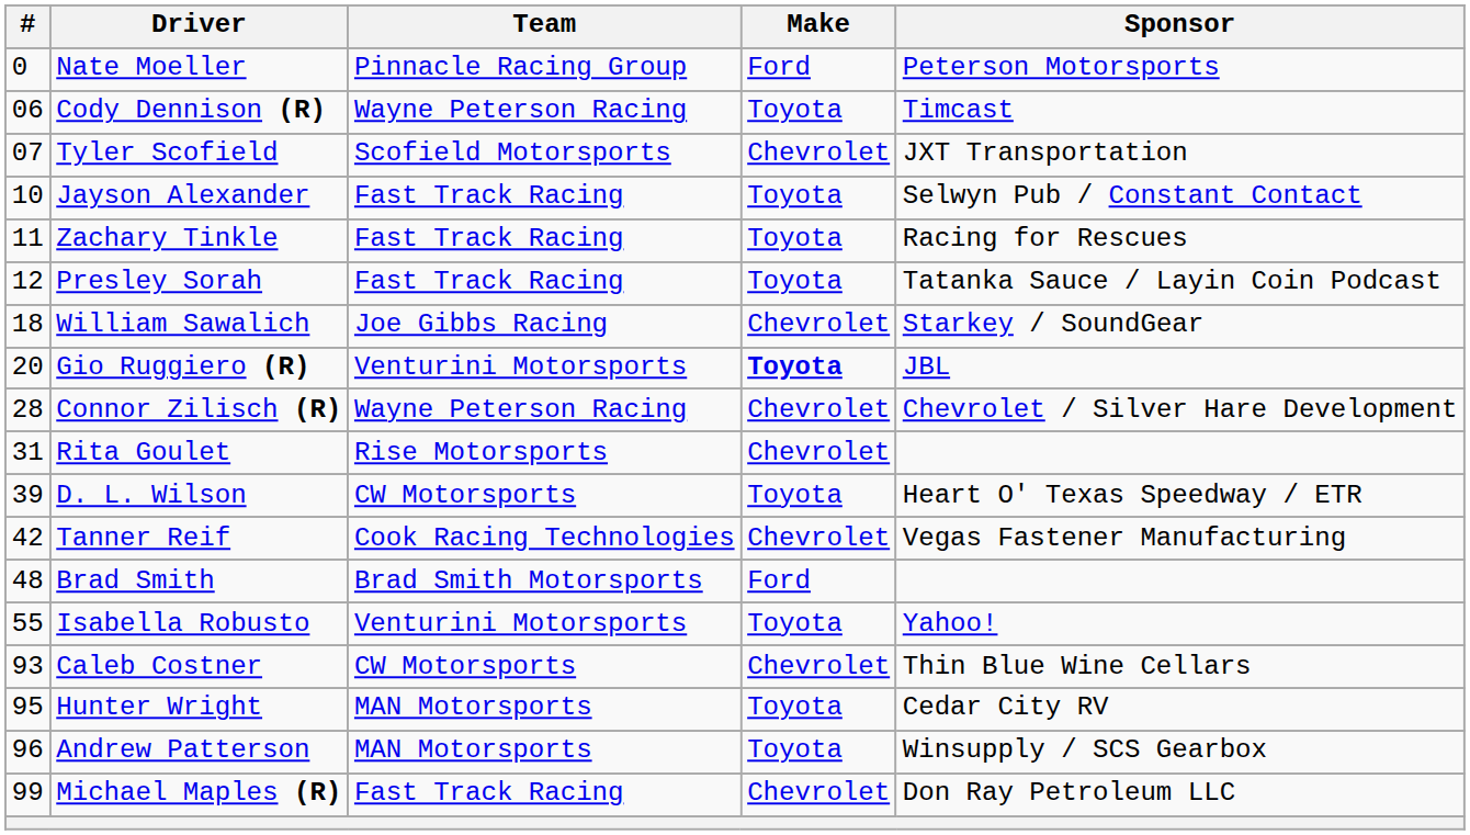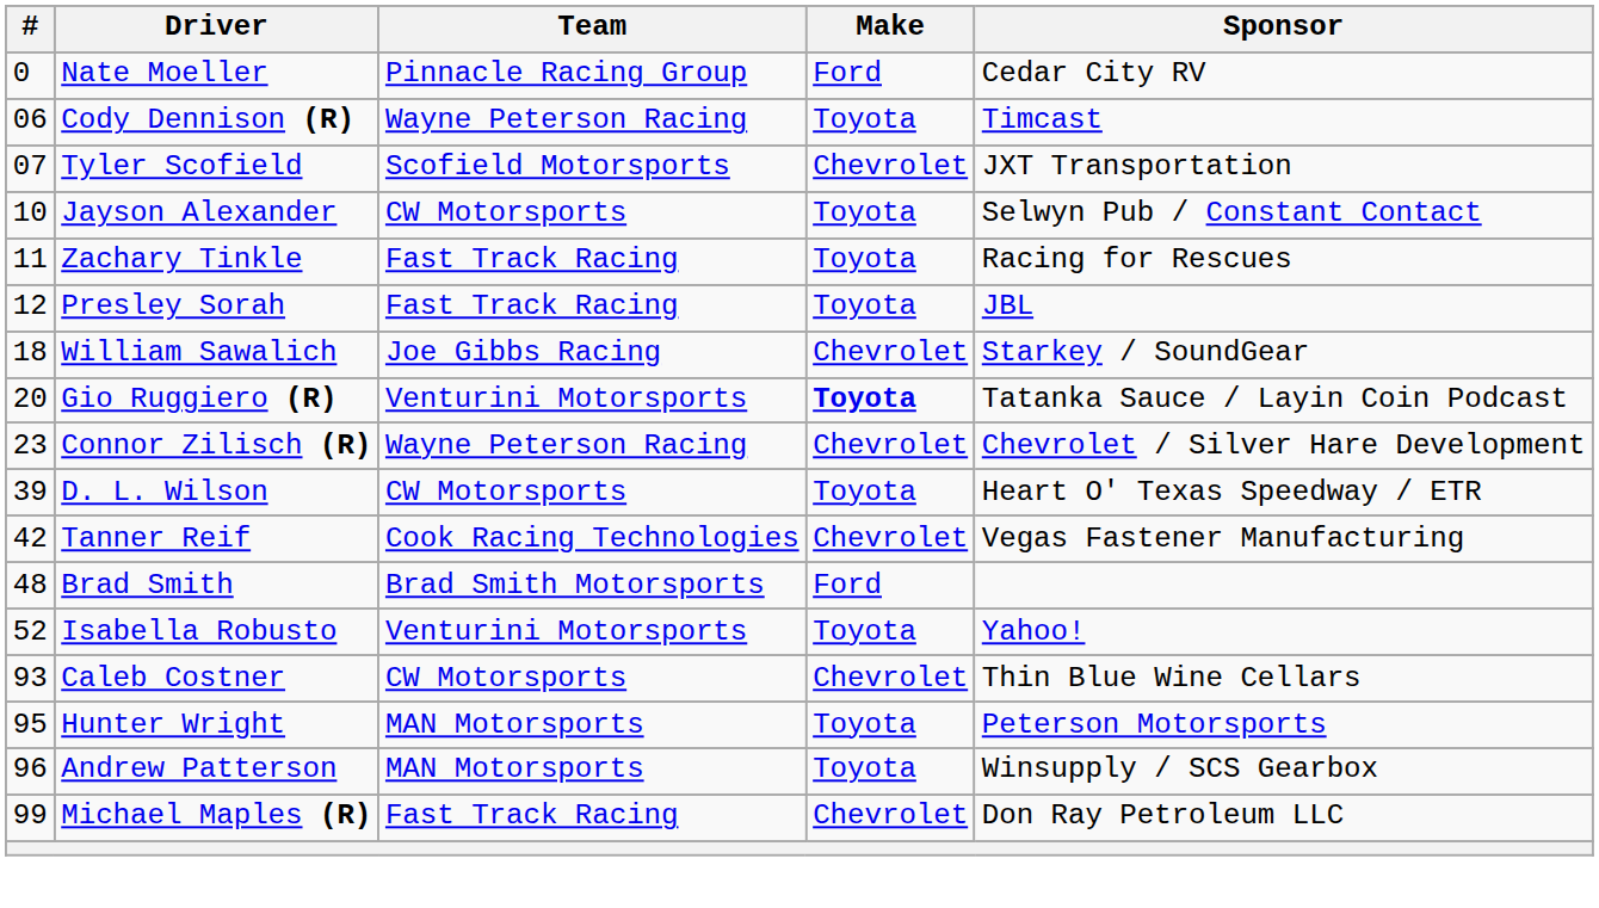 <table class="wikitable" style="font-size: 95%;">
 <tr>
 <th>#</th>
 <th>Driver</th>
 <th>Team</th>
 <th>Make</th>
 <th>Sponsor</th>
 </tr>
 <tr>
 <td>0</td>
 <td><a href='#'>Nate Moeller</a></td>
 <td><a href='#'>Pinnacle Racing Group</a></td>
 <td><a href='#'>Ford</a></td>
-<td><a href='#'>Peterson Motorsports</a></td>
+<td>Cedar City RV</td>
 </tr>
 <tr>
 <td>06</td>
 <td><a href='#'>Cody Dennison</a> <strong>(R)</strong></td>
 <td><a href='#'>Wayne Peterson Racing</a></td>
 <td><a href='#'>Toyota</a></td>
 <td><a href='#'>Timcast</a></td>
 </tr>
 <tr>
 <td>07</td>
 <td><a href='#'>Tyler Scofield</a></td>
 <td><a href='#'>Scofield Motorsports</a></td>
 <td><a href='#'>Chevrolet</a></td>
 <td>JXT Transportation</td>
 </tr>
 <tr>
 <td>10</td>
 <td><a href='#'>Jayson Alexander</a></td>
-<td><a href='#'>Fast Track Racing</a></td>
+<td><a href='#'>CW Motorsports</a></td>
 <td><a href='#'>Toyota</a></td>
 <td>Selwyn Pub / <a href='#'>Constant Contact</a></td>
 </tr>
 <tr>
 <td>11</td>
 <td><a href='#'>Zachary Tinkle</a></td>
 <td><a href='#'>Fast Track Racing</a></td>
 <td><a href='#'>Toyota</a></td>
 <td>Racing for Rescues</td>
 </tr>
 <tr>
 <td>12</td>
 <td><a href='#'>Presley Sorah</a></td>
 <td><a href='#'>Fast Track Racing</a></td>
 <td><a href='#'>Toyota</a></td>
-<td>Tatanka Sauce / Layin Coin Podcast</td>
+<td><a href='#'>JBL</a></td>
 </tr>
 <tr>
 <td>18</td>
 <td><a href='#'>William Sawalich</a></td>
 <td><a href='#'>Joe Gibbs Racing</a></td>
 <td><a href='#'>Chevrolet</a></td>
 <td><a href='#'>Starkey</a> / SoundGear</td>
 </tr>
 <tr>
 <td>20</td>
 <td><a href='#'>Gio Ruggiero</a> <strong>(R)</strong></td>
 <td><a href='#'>Venturini Motorsports</a></td>
 <td><strong><a href='#'>Toyota</a></strong></td>
-<td><a href='#'>JBL</a></td>
+<td>Tatanka Sauce / Layin Coin Podcast</td>
 </tr>
 <tr>
-<td>28</td>
+<td>23</td>
 <td><a href='#'>Connor Zilisch</a> <strong>(R)</strong></td>
 <td><a href='#'>Wayne Peterson Racing</a></td>
 <td><a href='#'>Chevrolet</a></td>
 <td nowrap><a href='#'>Chevrolet</a> / Silver Hare Development</td>
-</tr>
-<tr>
-<td>31</td>
-<td><a href='#'>Rita Goulet</a></td>
-<td><a href='#'>Rise Motorsports</a></td>
-<td><a href='#'>Chevrolet</a></td>
-<td></td>
 </tr>
 <tr>
 <td>39</td>
 <td><a href='#'>D. L. Wilson</a></td>
 <td><a href='#'>CW Motorsports</a></td>
 <td><a href='#'>Toyota</a></td>
 <td>Heart O' Texas Speedway / ETR</td>
 </tr>
 <tr>
 <td>42</td>
 <td><a href='#'>Tanner Reif</a></td>
 <td nowrap><a href='#'>Cook Racing Technologies</a></td>
 <td><a href='#'>Chevrolet</a></td>
 <td>Vegas Fastener Manufacturing</td>
 </tr>
 <tr>
 <td>48</td>
 <td><a href='#'>Brad Smith</a></td>
 <td><a href='#'>Brad Smith Motorsports</a></td>
 <td><a href='#'>Ford</a></td>
 <td></td>
 </tr>
 <tr>
-<td>55</td>
+<td>52</td>
 <td><a href='#'>Isabella Robusto</a></td>
 <td><a href='#'>Venturini Motorsports</a></td>
 <td><a href='#'>Toyota</a></td>
 <td><a href='#'>Yahoo!</a></td>
 </tr>
 <tr>
 <td>93</td>
 <td><a href='#'>Caleb Costner</a></td>
 <td><a href='#'>CW Motorsports</a></td>
 <td><a href='#'>Chevrolet</a></td>
 <td>Thin Blue Wine Cellars</td>
 </tr>
 <tr>
 <td>95</td>
 <td nowrap=""><a href='#'>Hunter Wright</a></td>
 <td><a href='#'>MAN Motorsports</a></td>
 <td><a href='#'>Toyota</a></td>
-<td>Cedar City RV</td>
+<td><a href='#'>Peterson Motorsports</a></td>
 </tr>
 <tr>
 <td>96</td>
 <td><a href='#'>Andrew Patterson</a></td>
 <td><a href='#'>MAN Motorsports</a></td>
 <td><a href='#'>Toyota</a></td>
 <td>Winsupply / SCS Gearbox</td>
 </tr>
 <tr>
 <td>99</td>
 <td nowrap=""><a href='#'>Michael Maples</a> <strong>(R)</strong></td>
 <td><a href='#'>Fast Track Racing</a></td>
 <td><a href='#'>Chevrolet</a></td>
 <td>Don Ray Petroleum LLC</td>
 </tr>
 <tr>
 <th colspan="5"></th>
 </tr>
 </table>
